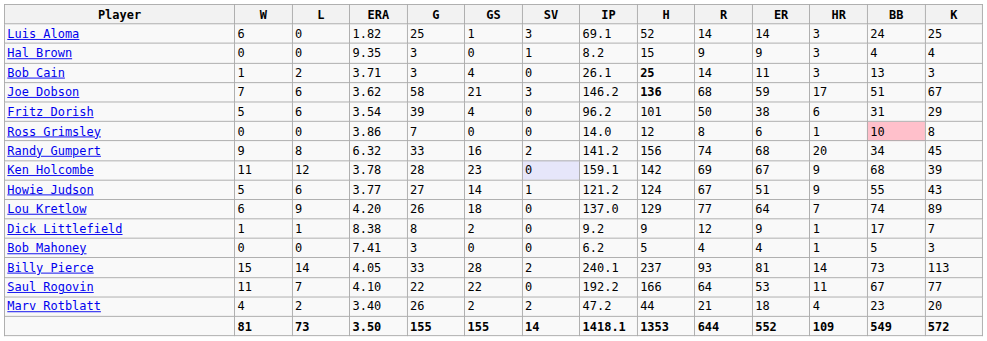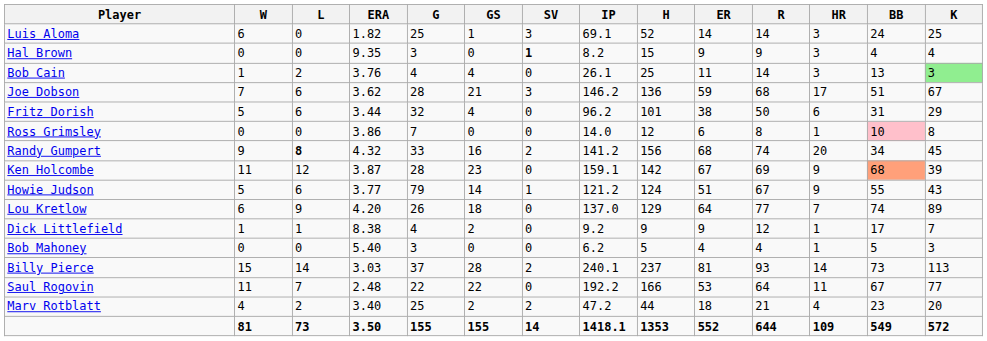 <table class="wikitable sortable">
 <tr>
 <th width="20%">Player</th>
 <th width="5%">W</th>
 <th width="5%">L</th>
 <th width="5%">ERA</th>
 <th width="5%">G</th>
 <th width="5%">GS</th>
 <th width="5%">SV</th>
 <th width="5%">IP</th>
 <th width="5%">H</th>
+<th width="5%">ER</th>
 <th width="5%">R</th>
-<th width="5%">ER</th>
 <th width="5%">HR</th>
 <th width="5%">BB</th>
 <th width="5%">K</th>
 </tr>
 <tr>
 <td><a href='#'>Luis Aloma</a></td>
 <td>6</td>
 <td>0</td>
 <td>1.82</td>
 <td>25</td>
 <td>1</td>
 <td>3</td>
 <td>69.1</td>
 <td>52</td>
 <td>14</td>
 <td>14</td>
 <td>3</td>
 <td>24</td>
 <td>25</td>
 </tr>
 <tr>
 <td><a href='#'>Hal Brown</a></td>
 <td>0</td>
 <td>0</td>
 <td>9.35</td>
 <td>3</td>
 <td>0</td>
-<td>1</td>
+<td><strong>1</strong></td>
 <td>8.2</td>
 <td>15</td>
 <td>9</td>
 <td>9</td>
 <td>3</td>
 <td>4</td>
 <td>4</td>
 </tr>
 <tr>
 <td><a href='#'>Bob Cain</a></td>
 <td>1</td>
 <td>2</td>
-<td>3.71</td>
-<td>3</td>
+<td>3.76</td>
+<td>4</td>
 <td>4</td>
 <td>0</td>
 <td>26.1</td>
-<td><strong>25</strong></td>
+<td>25</td>
+<td>11</td>
 <td>14</td>
-<td>11</td>
 <td>3</td>
 <td>13</td>
-<td>3</td>
+<td style="background: lightgreen;">3</td>
 </tr>
 <tr>
 <td><a href='#'>Joe Dobson</a></td>
 <td>7</td>
 <td>6</td>
 <td>3.62</td>
-<td>58</td>
+<td>28</td>
 <td>21</td>
 <td>3</td>
 <td>146.2</td>
-<td><strong>136</strong></td>
+<td>136</td>
+<td>59</td>
 <td>68</td>
-<td>59</td>
 <td>17</td>
 <td>51</td>
 <td>67</td>
 </tr>
 <tr>
 <td><a href='#'>Fritz Dorish</a></td>
 <td>5</td>
 <td>6</td>
-<td>3.54</td>
-<td>39</td>
+<td>3.44</td>
+<td>32</td>
 <td>4</td>
 <td>0</td>
 <td>96.2</td>
 <td>101</td>
+<td>38</td>
 <td>50</td>
-<td>38</td>
 <td>6</td>
 <td>31</td>
 <td>29</td>
 </tr>
 <tr>
 <td><a href='#'>Ross Grimsley</a></td>
 <td>0</td>
 <td>0</td>
 <td>3.86</td>
 <td>7</td>
 <td>0</td>
 <td>0</td>
 <td>14.0</td>
 <td>12</td>
+<td>6</td>
 <td>8</td>
-<td>6</td>
 <td>1</td>
 <td style="background: pink;">10</td>
 <td>8</td>
 </tr>
 <tr>
 <td><a href='#'>Randy Gumpert</a></td>
 <td>9</td>
-<td>8</td>
-<td>6.32</td>
+<td><strong>8</strong></td>
+<td>4.32</td>
 <td>33</td>
 <td>16</td>
 <td>2</td>
 <td>141.2</td>
 <td>156</td>
+<td>68</td>
 <td>74</td>
-<td>68</td>
 <td>20</td>
 <td>34</td>
 <td>45</td>
 </tr>
 <tr>
 <td><a href='#'>Ken Holcombe</a></td>
 <td>11</td>
 <td>12</td>
-<td>3.78</td>
+<td>3.87</td>
 <td>28</td>
 <td>23</td>
-<td style="background: lavender;">0</td>
+<td>0</td>
 <td>159.1</td>
 <td>142</td>
+<td>67</td>
 <td>69</td>
-<td>67</td>
 <td>9</td>
-<td>68</td>
+<td style="background: lightsalmon;">68</td>
 <td>39</td>
 </tr>
 <tr>
 <td><a href='#'>Howie Judson</a></td>
 <td>5</td>
 <td>6</td>
 <td>3.77</td>
-<td>27</td>
+<td>79</td>
 <td>14</td>
 <td>1</td>
 <td>121.2</td>
 <td>124</td>
+<td>51</td>
 <td>67</td>
-<td>51</td>
 <td>9</td>
 <td>55</td>
 <td>43</td>
 </tr>
 <tr>
 <td><a href='#'>Lou Kretlow</a></td>
 <td>6</td>
 <td>9</td>
 <td>4.20</td>
 <td>26</td>
 <td>18</td>
 <td>0</td>
 <td>137.0</td>
 <td>129</td>
+<td>64</td>
 <td>77</td>
-<td>64</td>
 <td>7</td>
 <td>74</td>
 <td>89</td>
 </tr>
 <tr>
 <td><a href='#'>Dick Littlefield</a></td>
 <td>1</td>
 <td>1</td>
 <td>8.38</td>
-<td>8</td>
+<td>4</td>
 <td>2</td>
 <td>0</td>
 <td>9.2</td>
 <td>9</td>
+<td>9</td>
 <td>12</td>
-<td>9</td>
 <td>1</td>
 <td>17</td>
 <td>7</td>
 </tr>
 <tr>
 <td><a href='#'>Bob Mahoney</a></td>
 <td>0</td>
 <td>0</td>
-<td>7.41</td>
+<td>5.40</td>
 <td>3</td>
 <td>0</td>
 <td>0</td>
 <td>6.2</td>
 <td>5</td>
 <td>4</td>
 <td>4</td>
 <td>1</td>
 <td>5</td>
 <td>3</td>
 </tr>
 <tr>
 <td><a href='#'>Billy Pierce</a></td>
 <td>15</td>
 <td>14</td>
-<td>4.05</td>
-<td>33</td>
+<td>3.03</td>
+<td>37</td>
 <td>28</td>
 <td>2</td>
 <td>240.1</td>
 <td>237</td>
+<td>81</td>
 <td>93</td>
-<td>81</td>
 <td>14</td>
 <td>73</td>
 <td>113</td>
 </tr>
 <tr>
 <td><a href='#'>Saul Rogovin</a></td>
 <td>11</td>
 <td>7</td>
-<td>4.10</td>
+<td>2.48</td>
 <td>22</td>
 <td>22</td>
 <td>0</td>
 <td>192.2</td>
 <td>166</td>
+<td>53</td>
 <td>64</td>
-<td>53</td>
 <td>11</td>
 <td>67</td>
 <td>77</td>
 </tr>
 <tr>
 <td><a href='#'>Marv Rotblatt</a></td>
 <td>4</td>
 <td>2</td>
 <td>3.40</td>
-<td>26</td>
+<td>25</td>
 <td>2</td>
 <td>2</td>
 <td>47.2</td>
 <td>44</td>
+<td>18</td>
 <td>21</td>
-<td>18</td>
 <td>4</td>
 <td>23</td>
 <td>20</td>
 </tr>
 <tr class="sortbottom">
 <td></td>
 <td><strong>81</strong></td>
 <td><strong>73</strong></td>
 <td><strong>3.50</strong></td>
 <td><strong>155</strong></td>
 <td><strong>155</strong></td>
 <td><strong>14</strong></td>
 <td><strong>1418.1</strong></td>
 <td><strong>1353</strong></td>
+<td><strong>552</strong></td>
 <td><strong>644</strong></td>
-<td><strong>552</strong></td>
 <td><strong>109</strong></td>
 <td><strong>549</strong></td>
 <td><strong>572</strong></td>
 </tr>
 </table>
